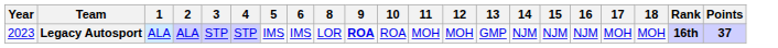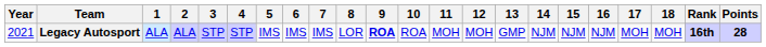 <table class="wikitable" style="text-align:center; font-size:90%">
 <tr>
 <th>Year</th>
 <th>Team</th>
 <th>1</th>
 <th>2</th>
 <th>3</th>
 <th>4</th>
 <th>5</th>
 <th>6</th>
+<th>7</th>
 <th>8</th>
 <th>9</th>
 <th>10</th>
 <th>11</th>
 <th>12</th>
 <th>13</th>
 <th>14</th>
 <th>15</th>
 <th>16</th>
 <th>17</th>
 <th>18</th>
 <th>Rank</th>
 <th>Points</th>
 </tr>
 <tr>
-<td><a href='#'>2023</a></td>
+<td><a href='#'>2021</a></td>
 <th>Legacy Autosport</th>
 <td style="background:#CFEAFF;"><a href='#'>ALA</a><br></td>
 <td style="background:#CFCFFF;"><a href='#'>ALA</a><br></td>
 <td style="background:#CFCFFF;"><a href='#'>STP</a><br></td>
 <td style="background:#CFCFFF;"><a href='#'>STP</a><br></td>
+<td style="background:#;"><a href='#'>IMS</a><br></td>
 <td style="background:#;"><a href='#'>IMS</a><br></td>
 <td style="background:#;"><a href='#'>IMS</a><br></td>
 <td style="background:#;"><a href='#'>LOR</a><br></td>
 <td style="background:#;"><strong><a href='#'>ROA</a><br></strong></td>
 <td style="background:#;"><a href='#'>ROA</a><br></td>
 <td style="background:#;"><a href='#'>MOH</a><br></td>
 <td style="background:#;"><a href='#'>MOH</a><br></td>
 <td style="background:#;"><a href='#'>GMP</a><br></td>
 <td style="background:#;"><a href='#'>NJM</a><br></td>
 <td style="background:#;"><a href='#'>NJM</a><br></td>
 <td style="background:#;"><a href='#'>NJM</a><br></td>
 <td style="background:#;"><a href='#'>MOH</a><br></td>
 <td style="background:#;"><a href='#'>MOH</a><br></td>
 <th style="background:#CFCFFF;">16th</th>
-<th style="background:#CFCFFF;">37</th>
+<th style="background:#CFCFFF;">28</th>
 </tr>
 </table>
